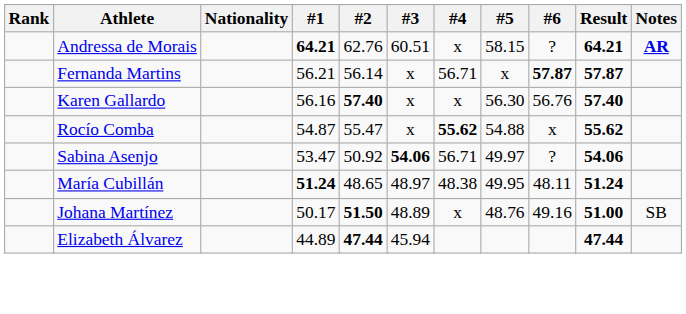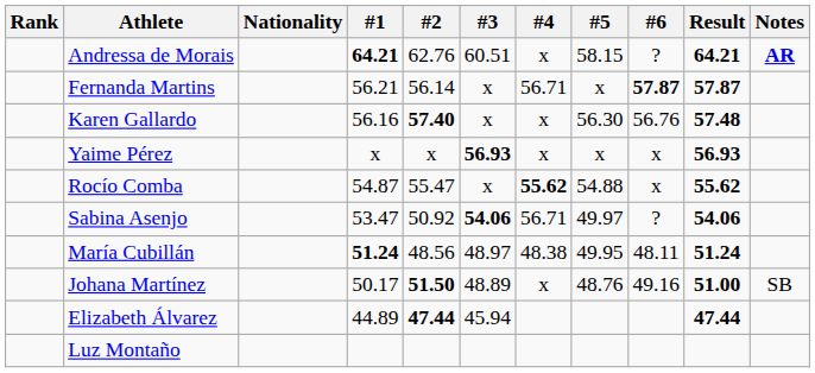 <table class="wikitable sortable" style="text-align:center">
 <tr>
 <th>Rank</th>
 <th>Athlete</th>
 <th>Nationality</th>
 <th>#1</th>
 <th>#2</th>
 <th>#3</th>
 <th>#4</th>
 <th>#5</th>
 <th>#6</th>
 <th>Result</th>
 <th>Notes</th>
 </tr>
 <tr>
 <td></td>
 <td align="left"><a href='#'>Andressa de Morais</a></td>
 <td align=left></td>
 <td><strong>64.21</strong></td>
 <td>62.76</td>
 <td>60.51</td>
 <td>x</td>
 <td>58.15</td>
 <td>?</td>
 <td><strong>64.21</strong></td>
 <td><strong><a href='#'>AR</a></strong></td>
 </tr>
 <tr>
 <td></td>
 <td align="left"><a href='#'>Fernanda Martins</a></td>
 <td align=left></td>
 <td>56.21</td>
 <td>56.14</td>
 <td>x</td>
 <td>56.71</td>
 <td>x</td>
 <td><strong>57.87</strong></td>
 <td><strong>57.87</strong></td>
 <td></td>
 </tr>
 <tr>
 <td></td>
 <td align="left"><a href='#'>Karen Gallardo</a></td>
 <td align=left></td>
 <td>56.16</td>
 <td><strong>57.40</strong></td>
 <td>x</td>
 <td>x</td>
 <td>56.30</td>
 <td>56.76</td>
-<td><strong>57.40</strong></td>
+<td><strong>57.48</strong></td>
+<td></td>
+</tr>
+<tr>
+<td></td>
+<td align="left"><a href='#'>Yaime Pérez</a></td>
+<td align=left></td>
+<td>x</td>
+<td>x</td>
+<td><strong>56.93</strong></td>
+<td>x</td>
+<td>x</td>
+<td>x</td>
+<td><strong>56.93</strong></td>
 <td></td>
 </tr>
 <tr>
 <td></td>
 <td align="left"><a href='#'>Rocío Comba</a></td>
 <td align=left></td>
 <td>54.87</td>
 <td>55.47</td>
 <td>x</td>
 <td><strong>55.62</strong></td>
 <td>54.88</td>
 <td>x</td>
 <td><strong>55.62</strong></td>
 <td></td>
 </tr>
 <tr>
 <td></td>
 <td align="left"><a href='#'>Sabina Asenjo</a></td>
 <td align=left></td>
 <td>53.47</td>
 <td>50.92</td>
 <td><strong>54.06</strong></td>
 <td>56.71</td>
 <td>49.97</td>
 <td>?</td>
 <td><strong>54.06</strong></td>
 <td></td>
 </tr>
 <tr>
 <td></td>
 <td align="left"><a href='#'>María Cubillán</a></td>
 <td align=left></td>
 <td><strong>51.24</strong></td>
-<td>48.65</td>
+<td>48.56</td>
 <td>48.97</td>
 <td>48.38</td>
 <td>49.95</td>
 <td>48.11</td>
 <td><strong>51.24</strong></td>
 <td></td>
 </tr>
 <tr>
 <td></td>
 <td align="left"><a href='#'>Johana Martínez</a></td>
 <td align=left></td>
 <td>50.17</td>
 <td><strong>51.50</strong></td>
 <td>48.89</td>
 <td>x</td>
 <td>48.76</td>
 <td>49.16</td>
 <td><strong>51.00</strong></td>
 <td>SB</td>
 </tr>
 <tr>
 <td></td>
 <td align="left"><a href='#'>Elizabeth Álvarez</a></td>
 <td align=left></td>
 <td>44.89</td>
 <td><strong>47.44</strong></td>
 <td>45.94</td>
 <td></td>
 <td></td>
 <td></td>
 <td><strong>47.44</strong></td>
 <td></td>
 </tr>
+<tr>
+<td></td>
+<td align="left"><a href='#'>Luz Montaño</a></td>
+<td align=left></td>
+<td></td>
+<td></td>
+<td></td>
+<td></td>
+<td></td>
+<td></td>
+<td><strong></strong></td>
+<td></td>
+</tr>
 </table>
